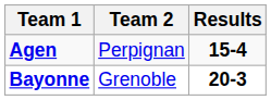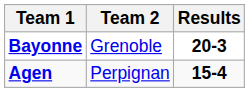 <table class="wikitable">
 <tr>
 <th>Team 1</th>
 <th>Team 2</th>
 <th>Results</th>
 </tr>
+<tr bgcolor="white">
+<td><strong><a href='#'>Bayonne</a></strong></td>
+<td><a href='#'>Grenoble</a></td>
+<td align="center"><strong>20-3</strong></td>
+</tr>
 <tr>
 <td><strong><a href='#'>Agen</a></strong></td>
 <td><a href='#'>Perpignan</a></td>
 <td align="center"><strong>15-4</strong></td>
 </tr>
-<tr bgcolor="white">
-<td><strong><a href='#'>Bayonne</a></strong></td>
-<td><a href='#'>Grenoble</a></td>
-<td align="center"><strong>20-3</strong></td>
-</tr>
 </table>
